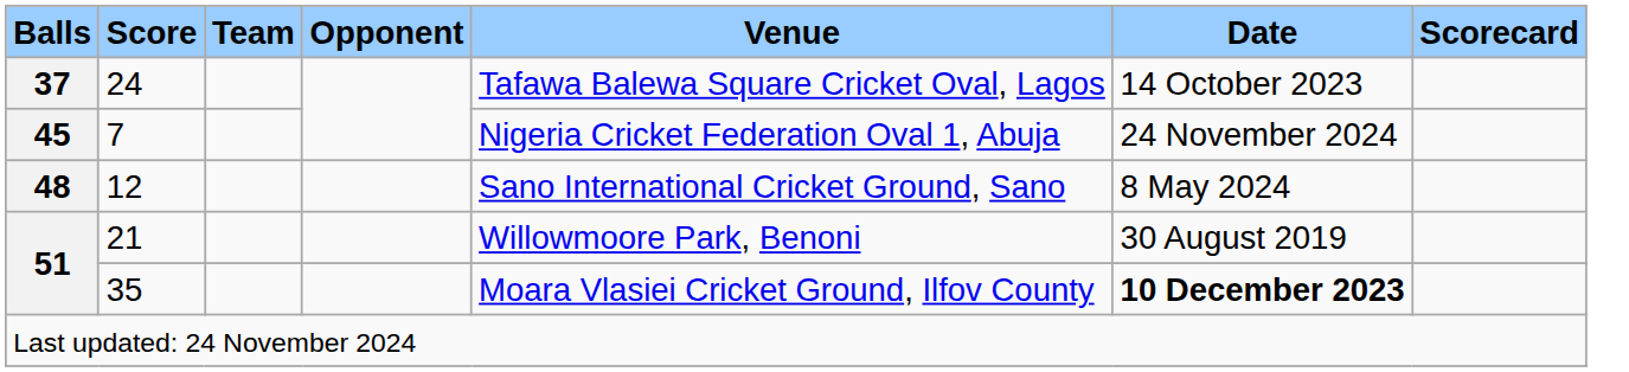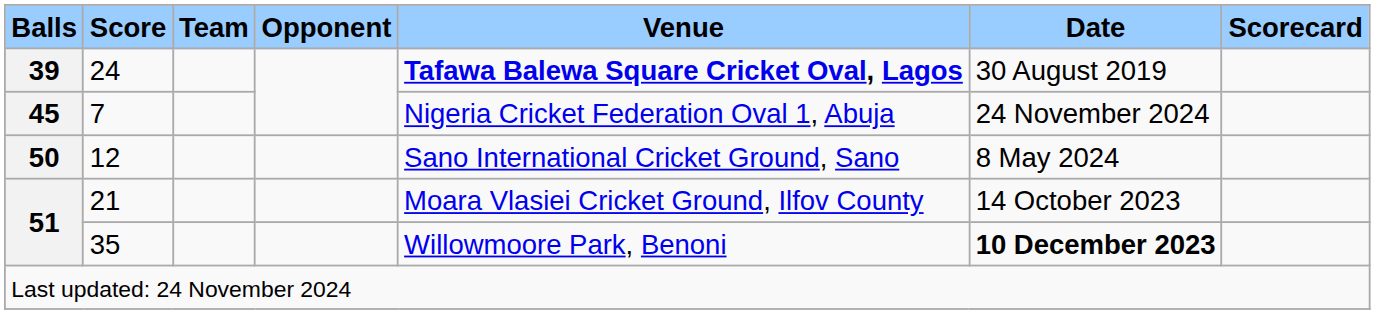 <table class="wikitable defaultleft" style="font-size: 95%">
 <tr>
 <th scope="col" style="background-color:#9cf;">Balls</th>
 <th scope="col" style="background-color:#9cf;">Score</th>
 <th scope="col" style="background-color:#9cf;">Team</th>
 <th scope="col" style="background-color:#9cf;">Opponent</th>
 <th scope="col" style="background-color:#9cf;">Venue</th>
 <th scope="col" style="background-color:#9cf;">Date</th>
 <th scope="col" style="background-color:#9cf;">Scorecard</th>
 </tr>
 <tr>
-<th>37</th>
+<th>39</th>
 <td>24</td>
 <td></td>
 <td rowspan=2></td>
-<td><a href='#'>Tafawa Balewa Square Cricket Oval</a>, <a href='#'>Lagos</a></td>
-<td>14 October 2023</td>
+<td><strong><a href='#'>Tafawa Balewa Square Cricket Oval</a>, <a href='#'>Lagos</a></strong></td>
+<td>30 August 2019</td>
 <td></td>
 </tr>
 <tr>
 <th>45</th>
 <td>7</td>
 <td></td>
 <td><a href='#'>Nigeria Cricket Federation Oval 1</a>, <a href='#'>Abuja</a></td>
 <td>24 November 2024</td>
 <td></td>
 </tr>
 <tr>
-<th>48</th>
+<th>50</th>
 <td>12</td>
 <td></td>
 <td></td>
 <td><a href='#'>Sano International Cricket Ground</a>, <a href='#'>Sano</a></td>
 <td>8 May 2024</td>
 <td></td>
 </tr>
 <tr>
 <th rowspan=2>51</th>
 <td>21</td>
 <td></td>
 <td></td>
-<td><a href='#'>Willowmoore Park</a>, <a href='#'>Benoni</a></td>
-<td>30 August 2019</td>
+<td><a href='#'>Moara Vlasiei Cricket Ground</a>, <a href='#'>Ilfov County</a></td>
+<td>14 October 2023</td>
 <td></td>
 </tr>
 <tr>
 <td>35</td>
 <td></td>
 <td></td>
-<td><a href='#'>Moara Vlasiei Cricket Ground</a>, <a href='#'>Ilfov County</a></td>
+<td><a href='#'>Willowmoore Park</a>, <a href='#'>Benoni</a></td>
 <td><strong>10 December 2023</strong></td>
 <td></td>
 </tr>
 <tr class=sortbottom>
 <td style="text-align:left;" colspan=7><small>Last updated: 24 November 2024</small></td>
 </tr>
 </table>
